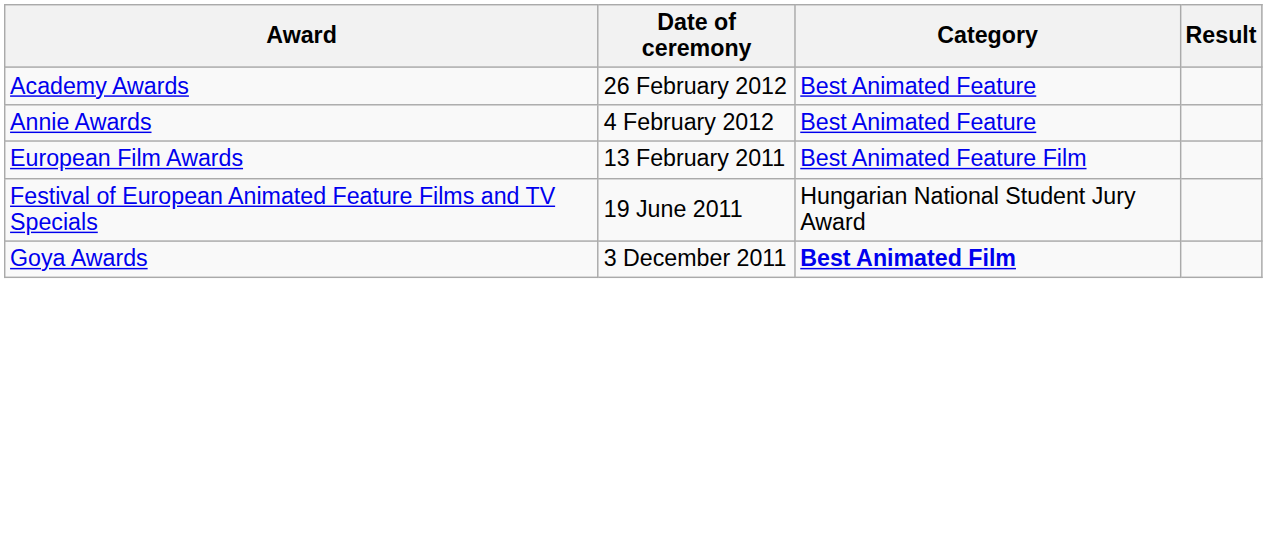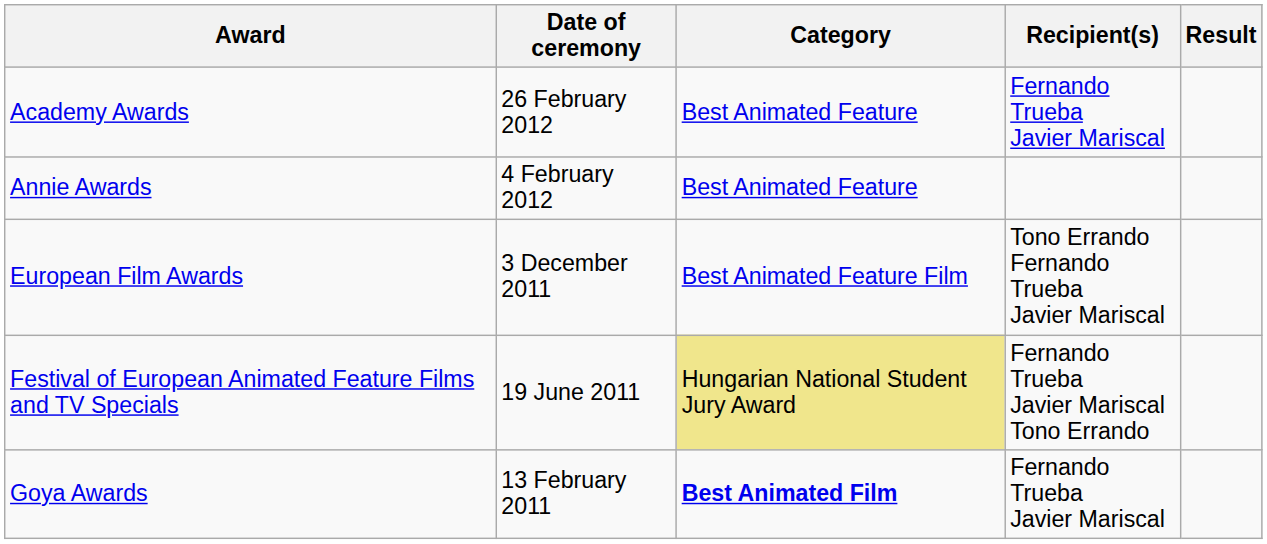 <table class="wikitable">
 <tr>
 <th>Award</th>
 <th>Date of ceremony</th>
 <th>Category</th>
+<th>Recipient(s)</th>
 <th>Result</th>
 </tr>
 <tr>
 <td><a href='#'>Academy Awards</a></td>
 <td>26 February 2012</td>
 <td><a href='#'>Best Animated Feature</a></td>
+<td><a href='#'>Fernando Trueba</a><br><a href='#'>Javier Mariscal</a></td>
 <td></td>
 </tr>
 <tr>
 <td><a href='#'>Annie Awards</a></td>
 <td>4 February 2012</td>
 <td><a href='#'>Best Animated Feature</a></td>
 <td></td>
+<td></td>
 </tr>
 <tr>
 <td><a href='#'>European Film Awards</a></td>
-<td>13 February 2011</td>
+<td>3 December 2011</td>
 <td><a href='#'>Best Animated Feature Film</a></td>
+<td>Tono Errando<br>Fernando Trueba<br>Javier Mariscal</td>
 <td></td>
 </tr>
 <tr>
 <td><a href='#'>Festival of European Animated Feature Films and TV Specials</a></td>
 <td>19 June 2011</td>
-<td>Hungarian National Student Jury Award</td>
+<td style="background: khaki;">Hungarian National Student Jury Award</td>
+<td>Fernando Trueba<br>Javier Mariscal<br>Tono Errando</td>
 <td></td>
 </tr>
 <tr>
 <td><a href='#'>Goya Awards</a></td>
-<td>3 December 2011</td>
+<td>13 February 2011</td>
 <td><strong><a href='#'>Best Animated Film</a></strong></td>
+<td>Fernando Trueba<br>Javier Mariscal</td>
 <td></td>
 </tr>
 </table>
